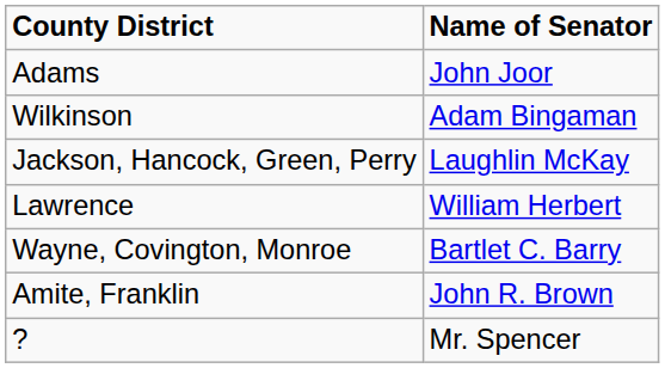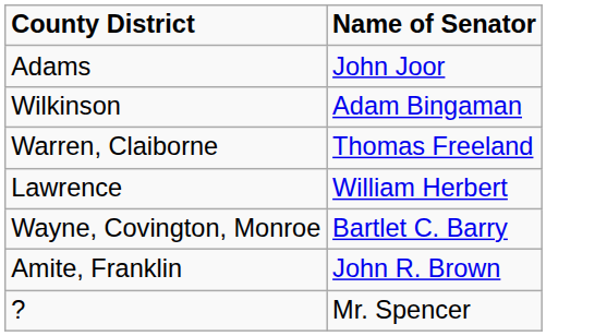 <table class="wikitable">
 <tr>
 <td><strong>County District</strong></td>
 <td><strong>Name of Senator</strong></td>
 </tr>
 <tr>
 <td>Adams</td>
 <td><a href='#'>John Joor</a></td>
 </tr>
 <tr>
 <td>Wilkinson</td>
 <td><a href='#'>Adam Bingaman</a></td>
 </tr>
 <tr>
-<td>Jackson, Hancock, Green, Perry</td>
-<td><a href='#'>Laughlin McKay</a></td>
+<td>Warren, Claiborne</td>
+<td><a href='#'>Thomas Freeland</a></td>
 </tr>
 <tr>
 <td>Lawrence</td>
 <td><a href='#'>William Herbert</a></td>
 </tr>
 <tr>
 <td>Wayne, Covington, Monroe</td>
 <td><a href='#'>Bartlet C. Barry</a></td>
 </tr>
 <tr>
 <td>Amite, Franklin</td>
 <td><a href='#'>John R. Brown</a></td>
 </tr>
 <tr>
 <td>?</td>
 <td>Mr. Spencer</td>
 </tr>
 </table>
